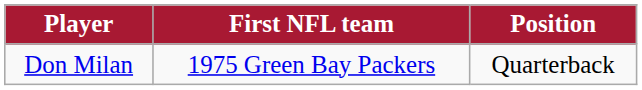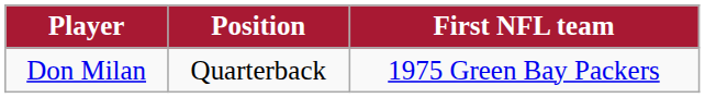 <table class="wikitable" width="65%">
 <tr align="center" style="background:#A81933;color:#FFFFFF;">
 <td><strong>Player</strong></td>
+<td><strong>Position</strong></td>
 <td><strong>First NFL team</strong></td>
-<td><strong>Position</strong></td>
 </tr>
 <tr align="center" bgcolor="">
 <td><a href='#'>Don Milan</a></td>
+<td>Quarterback</td>
 <td><a href='#'>1975 Green Bay Packers</a></td>
-<td>Quarterback</td>
 </tr>
 </table>
